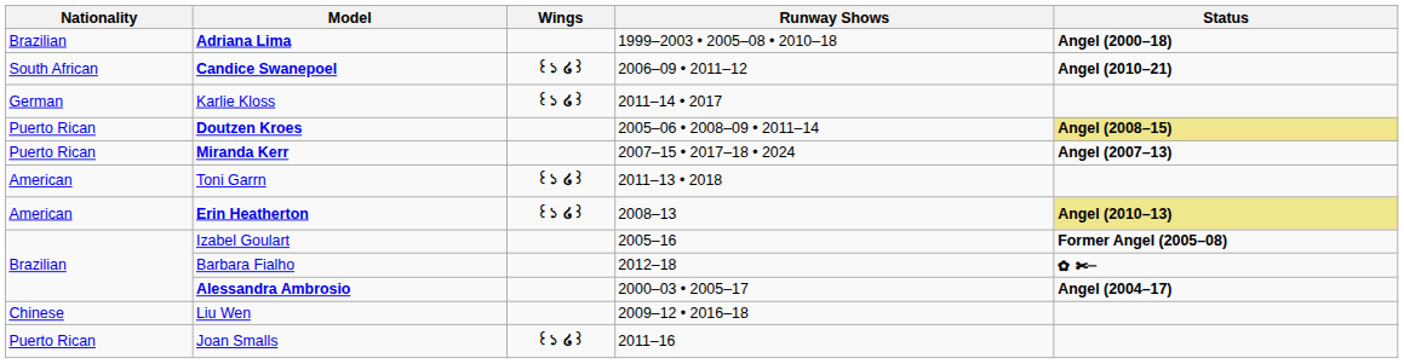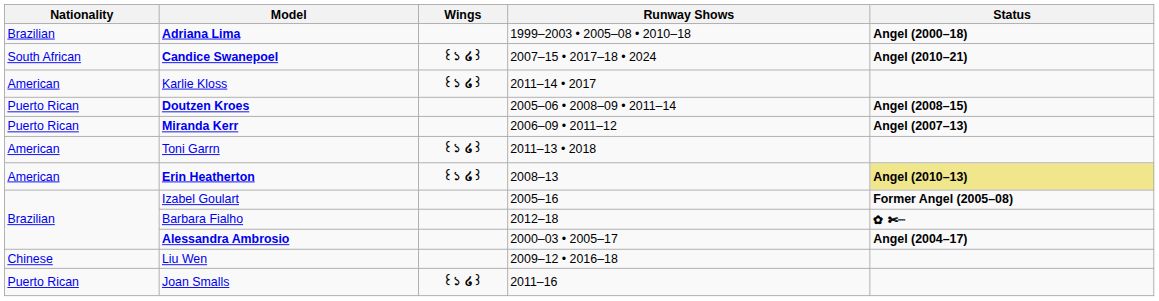 <table class="sortable wikitable"  style="font-size:85%; width:100%;">
 <tr>
 <th style="text-align:center;">Nationality</th>
 <th style="text-align:center;">Model</th>
 <th style="text-align:center;">Wings</th>
 <th style="text-align:center;">Runway Shows</th>
 <th style="text-align:center;">Status</th>
 </tr>
 <tr>
 <td> <a href='#'>Brazilian</a></td>
 <td><strong><a href='#'>Adriana Lima</a></strong></td>
 <td></td>
 <td>1999–2003 • 2005–08 • 2010–18</td>
 <td><strong> Angel (2000–18)</strong></td>
 </tr>
 <tr>
 <td> <a href='#'>South African</a></td>
 <td><strong><a href='#'>Candice Swanepoel</a></strong></td>
 <td align="center"><strong>꒰১ ໒꒱</strong></td>
-<td>2006–09 • 2011–12</td>
+<td>2007–15 • 2017–18 • 2024</td>
 <td><strong> Angel (2010–21)</strong></td>
 </tr>
 <tr>
-<td> <a href='#'>German</a></td>
+<td> <a href='#'>American</a></td>
 <td><a href='#'>Karlie Kloss</a></td>
 <td align="center"><strong>꒰১ ໒꒱</strong></td>
 <td>2011–14 • 2017</td>
 <td></td>
 </tr>
 <tr>
 <td> <a href='#'>Puerto Rican</a></td>
 <td><strong><a href='#'>Doutzen Kroes</a></strong></td>
 <td></td>
 <td>2005–06 • 2008–09 • 2011–14</td>
-<td style="background: khaki;"><strong> Angel (2008–15)</strong></td>
+<td><strong> Angel (2008–15)</strong></td>
 </tr>
 <tr>
 <td> <a href='#'>Puerto Rican</a></td>
 <td><strong><a href='#'>Miranda Kerr</a></strong></td>
 <td></td>
-<td>2007–15 • 2017–18 • 2024</td>
+<td>2006–09 • 2011–12</td>
 <td><strong> Angel (2007–13)</strong></td>
 </tr>
 <tr>
 <td> <a href='#'>American</a></td>
 <td><a href='#'>Toni Garrn</a></td>
 <td align="center"><strong>꒰১ ໒꒱</strong></td>
 <td>2011–13 • 2018</td>
 <td></td>
 </tr>
 <tr>
 <td> <a href='#'>American</a></td>
 <td><strong><a href='#'>Erin Heatherton</a></strong></td>
 <td align="center"><strong>꒰১ ໒꒱</strong></td>
 <td>2008–13</td>
 <td style="background: khaki;"><strong> Angel (2010–13)</strong></td>
 </tr>
 <tr>
 <td rowspan="3"> <a href='#'>Brazilian</a></td>
 <td><a href='#'>Izabel Goulart</a></td>
 <td></td>
 <td>2005–16</td>
 <td><strong>Former  Angel (2005–08)</strong></td>
 </tr>
 <tr>
 <td><a href='#'>Barbara Fialho</a></td>
 <td></td>
 <td>2012–18</td>
 <td><strong>✿</strong> <strong>✄┈</strong></td>
 </tr>
 <tr>
 <td><strong><a href='#'>Alessandra Ambrosio</a></strong></td>
 <td></td>
 <td>2000–03 • 2005–17</td>
 <td><strong> Angel (2004–17)</strong></td>
 </tr>
 <tr>
 <td> <a href='#'>Chinese</a></td>
 <td><a href='#'>Liu Wen</a></td>
 <td></td>
 <td>2009–12 • 2016–18</td>
 <td></td>
 </tr>
 <tr>
 <td> <a href='#'>Puerto Rican</a></td>
 <td><a href='#'>Joan Smalls</a></td>
 <td align="center"><strong>꒰১ ໒꒱</strong></td>
 <td>2011–16</td>
 <td></td>
 </tr>
 </table>
